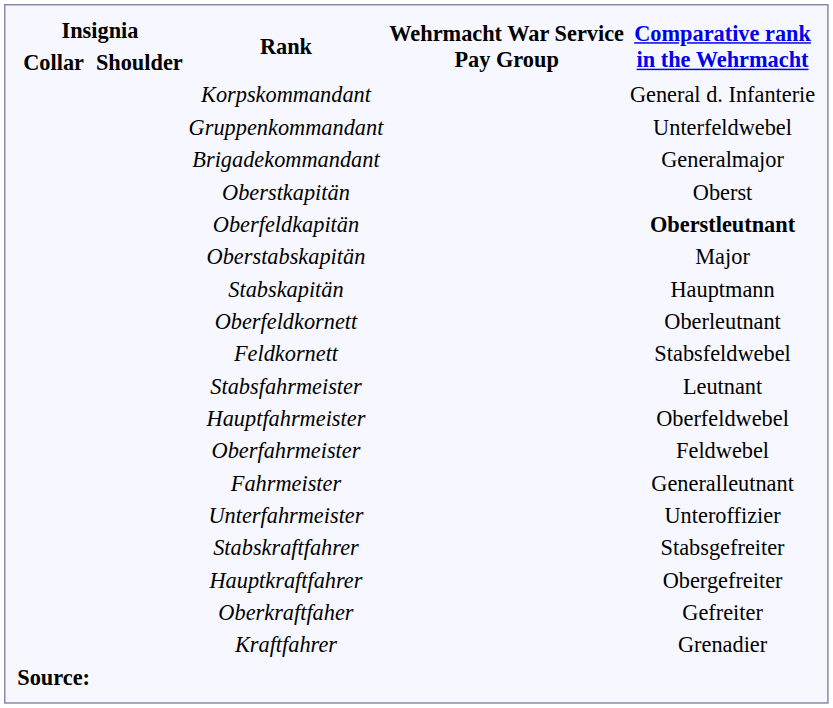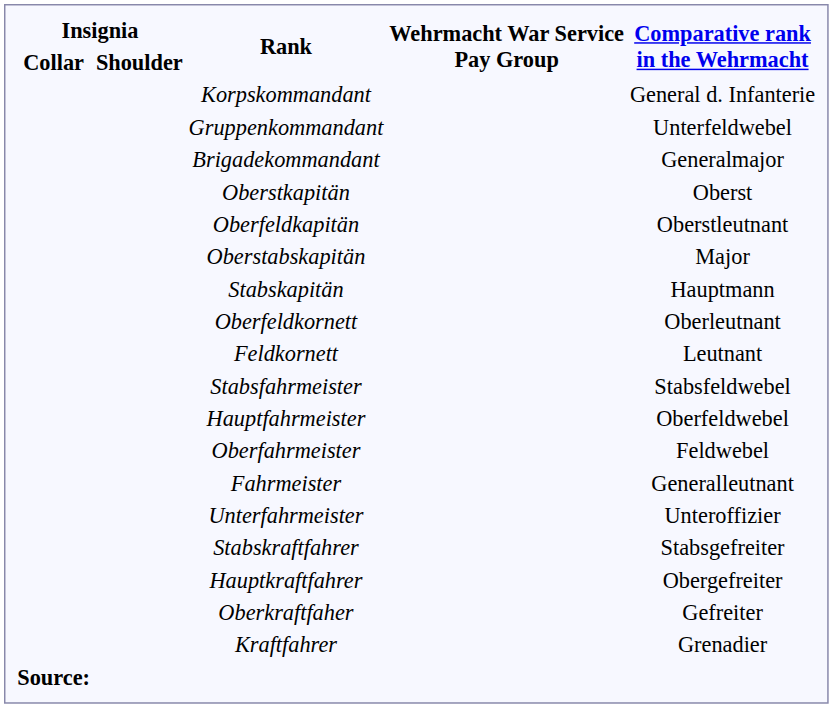 <table style="border:1px solid #8888aa; background-color:#f7f8ff; padding:5px; font-size:95%; margin: 0px 12px 12px 0px;">
 <tr style="text-align:center;">
 <th colspan=2>Insignia</th>
 <th rowspan=2>Rank</th>
 <td rowspan=2><strong>Wehrmacht War Service<br> Pay Group</strong> </td>
 <th rowspan=2><a href='#'>Comparative rank<br> in the Wehrmacht</a></th>
 </tr>
 <tr style="text-align:center;">
 <th>Collar</th>
 <th>Shoulder</th>
 </tr>
 <tr style="text-align:center;">
 <td rowspan=3></td>
 <td></td>
 <td><em>Korpskommandant</em></td>
 <td></td>
 <td>General d. Infanterie</td>
 </tr>
 <tr style="text-align:center;">
 <td></td>
 <td><em>Gruppenkommandant</em></td>
 <td></td>
 <td>Unterfeldwebel</td>
 </tr>
 <tr style="text-align:center;">
 <td></td>
 <td><em>Brigadekommandant</em></td>
 <td></td>
 <td>Generalmajor</td>
 </tr>
 <tr style="text-align:center;">
 <td rowspan=6></td>
 <td></td>
 <td><em>Oberstkapitän</em></td>
 <td></td>
 <td>Oberst</td>
 </tr>
 <tr style="text-align:center;">
 <td></td>
 <td><em>Oberfeldkapitän</em></td>
 <td></td>
-<td><strong>Oberstleutnant</strong></td>
+<td>Oberstleutnant</td>
 </tr>
 <tr style="text-align:center;">
 <td></td>
 <td><em>Oberstabskapitän</em></td>
 <td></td>
 <td>Major</td>
 </tr>
 <tr style="text-align:center;">
 <td></td>
 <td><em>Stabskapitän</em></td>
 <td></td>
 <td>Hauptmann</td>
 </tr>
 <tr style="text-align:center;">
 <td></td>
 <td><em>Oberfeldkornett</em></td>
 <td></td>
 <td>Oberleutnant</td>
 </tr>
 <tr style="text-align:center;">
 <td></td>
 <td><em>Feldkornett</em></td>
 <td></td>
-<td>Stabsfeldwebel</td>
+<td>Leutnant</td>
 </tr>
 <tr style="text-align:center;">
 <td rowspan=5></td>
 <td></td>
 <td><em>Stabsfahrmeister</em></td>
 <td></td>
-<td>Leutnant</td>
+<td>Stabsfeldwebel</td>
 </tr>
 <tr style="text-align:center;">
 <td></td>
 <td><em>Hauptfahrmeister</em></td>
 <td></td>
 <td>Oberfeldwebel</td>
 </tr>
 <tr style="text-align:center;">
 <td></td>
 <td><em>Oberfahrmeister</em></td>
 <td></td>
 <td>Feldwebel</td>
 </tr>
 <tr style="text-align:center;">
 <td></td>
 <td><em>Fahrmeister</em></td>
 <td></td>
 <td>Generalleutnant</td>
 </tr>
 <tr style="text-align:center;">
 <td></td>
 <td><em>Unterfahrmeister</em></td>
 <td></td>
 <td>Unteroffizier</td>
 </tr>
 <tr style="text-align:center;">
 <td rowspan=4></td>
 <td></td>
 <td><em>Stabskraftfahrer</em></td>
 <td></td>
 <td>Stabsgefreiter</td>
 </tr>
 <tr style="text-align:center;">
 <td></td>
 <td><em>Hauptkraftfahrer</em></td>
 <td></td>
 <td>Obergefreiter</td>
 </tr>
 <tr style="text-align:center;">
 <td></td>
 <td><em>Oberkraftfaher</em></td>
 <td></td>
 <td>Gefreiter</td>
 </tr>
 <tr style="text-align:center;">
 <td></td>
 <td><em>Kraftfahrer</em></td>
 <td></td>
 <td>Grenadier</td>
 </tr>
 <tr>
 <th>Source:</th>
 <td></td>
 </tr>
 </table>
